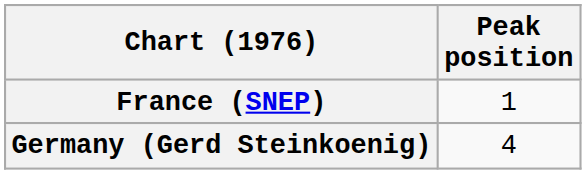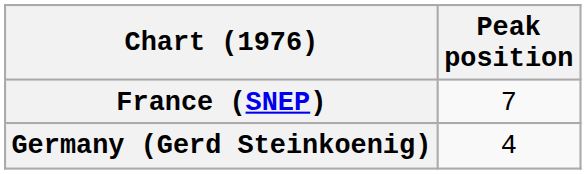 <table class="wikitable sortable plainrowheaders" style="text-align:center;">
 <tr>
 <th>Chart (1976)</th>
 <th>Peak<br>position</th>
 </tr>
 <tr>
 <th scope="row">France (<a href='#'>SNEP</a>)</th>
-<td>1</td>
+<td>7</td>
 </tr>
 <tr>
 <th scope="row">Germany (Gerd Steinkoenig)</th>
 <td>4</td>
 </tr>
 </table>
